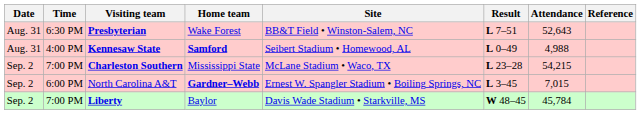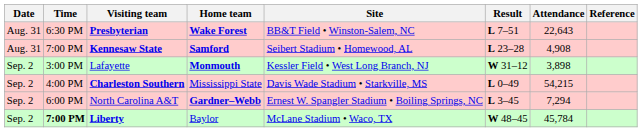 <table class="wikitable" style="font-size:95%;">
 <tr>
 <th>Date</th>
 <th>Time</th>
 <th>Visiting team</th>
 <th>Home team</th>
 <th>Site</th>
 <th>Result</th>
 <th>Attendance</th>
 <th class="unsortable">Reference</th>
 </tr>
 <tr bgcolor=ffcccc>
 <td>Aug. 31</td>
 <td>6:30 PM</td>
 <td><strong><a href='#'>Presbyterian</a></strong></td>
-<td><a href='#'>Wake Forest</a></td>
+<td><strong><a href='#'>Wake Forest</a></strong></td>
 <td><a href='#'>BB&T Field</a> • <a href='#'>Winston-Salem, NC</a></td>
 <td><strong>L</strong> 7–51</td>
-<td style="text-align:center;">52,643</td>
+<td style="text-align:center;">22,643</td>
 <td style="text-align:center;"></td>
 </tr>
 <tr bgcolor=ffcccc>
 <td>Aug. 31</td>
-<td>4:00 PM</td>
+<td>7:00 PM</td>
 <td><strong><a href='#'>Kennesaw State</a></strong></td>
 <td><strong><a href='#'>Samford</a></strong></td>
 <td><a href='#'>Seibert Stadium</a> • <a href='#'>Homewood, AL</a></td>
-<td><strong>L</strong> 0–49</td>
-<td style="text-align:center;">4,988</td>
+<td><strong>L</strong> 23–28</td>
+<td style="text-align:center;">4,908</td>
+<td style="text-align:center;"></td>
+</tr>
+<tr bgcolor=ccffcc>
+<td>Sep. 2</td>
+<td>3:00 PM</td>
+<td><a href='#'>Lafayette</a></td>
+<td><strong><a href='#'>Monmouth</a></strong></td>
+<td><a href='#'>Kessler Field</a> • <a href='#'>West Long Branch, NJ</a></td>
+<td><strong>W</strong> 31–12</td>
+<td style="text-align:center;">3,898</td>
 <td style="text-align:center;"></td>
 </tr>
 <tr bgcolor=ffcccc>
 <td>Sep. 2</td>
-<td>7:00 PM</td>
+<td>4:00 PM</td>
 <td><strong><a href='#'>Charleston Southern</a></strong></td>
 <td><a href='#'>Mississippi State</a></td>
-<td><a href='#'>McLane Stadium</a> • <a href='#'>Waco, TX</a></td>
-<td><strong>L</strong> 23–28</td>
+<td><a href='#'>Davis Wade Stadium</a> • <a href='#'>Starkville, MS</a></td>
+<td><strong>L</strong> 0–49</td>
 <td style="text-align:center;">54,215</td>
 <td style="text-align:center;"></td>
 </tr>
 <tr bgcolor=ffcccc>
 <td>Sep. 2</td>
 <td>6:00 PM</td>
 <td><a href='#'>North Carolina A&T</a></td>
 <td><strong><a href='#'>Gardner–Webb</a></strong></td>
 <td><a href='#'>Ernest W. Spangler Stadium</a> • <a href='#'>Boiling Springs, NC</a></td>
 <td><strong>L</strong> 3–45</td>
-<td style="text-align:center;">7,015</td>
+<td style="text-align:center;">7,294</td>
 <td style="text-align:center;"></td>
 </tr>
 <tr bgcolor=ccffcc>
 <td>Sep. 2</td>
-<td>7:00 PM</td>
+<td><strong>7:00 PM</strong></td>
 <td><strong><a href='#'>Liberty</a></strong></td>
 <td><a href='#'>Baylor</a></td>
-<td><a href='#'>Davis Wade Stadium</a> • <a href='#'>Starkville, MS</a></td>
+<td><a href='#'>McLane Stadium</a> • <a href='#'>Waco, TX</a></td>
 <td><strong>W</strong> 48–45</td>
 <td style="text-align:center;">45,784</td>
 <td style="text-align:center;"></td>
 </tr>
 </table>
